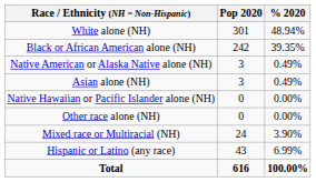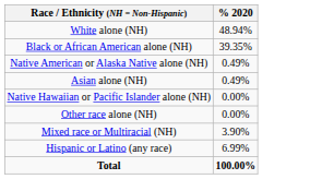 <table class="wikitable" style="text-align:center;">
 <tr>
 <th>Race / Ethnicity <small>(<em>NH = Non-Hispanic</em>)</small></th>
-<th>Pop 2020</th>
 <th>% 2020</th>
 </tr>
 <tr>
 <td><a href='#'>White</a> alone (NH)</td>
-<td>301</td>
 <td>48.94%</td>
 </tr>
 <tr>
 <td><a href='#'>Black or African American</a> alone (NH)</td>
-<td>242</td>
 <td>39.35%</td>
 </tr>
 <tr>
 <td><a href='#'>Native American</a> or <a href='#'>Alaska Native</a> alone (NH)</td>
-<td>3 </td>
 <td>0.49%</td>
 </tr>
 <tr>
 <td><a href='#'>Asian</a> alone (NH)</td>
-<td>3 </td>
 <td>0.49%</td>
 </tr>
 <tr>
 <td><a href='#'>Native Hawaiian</a> or <a href='#'>Pacific Islander</a> alone (NH)</td>
-<td>0 </td>
 <td>0.00%</td>
 </tr>
 <tr>
 <td><a href='#'>Other race</a> alone (NH)</td>
-<td>0</td>
 <td>0.00%</td>
 </tr>
 <tr>
 <td><a href='#'>Mixed race or Multiracial</a> (NH)</td>
-<td>24</td>
 <td>3.90%</td>
 </tr>
 <tr>
 <td><a href='#'>Hispanic or Latino</a> (any race)</td>
-<td>43</td>
 <td>6.99%</td>
 </tr>
 <tr>
 <td><strong>Total</strong></td>
-<td><strong>616</strong></td>
 <td><strong>100.00%</strong></td>
 </tr>
 </table>
